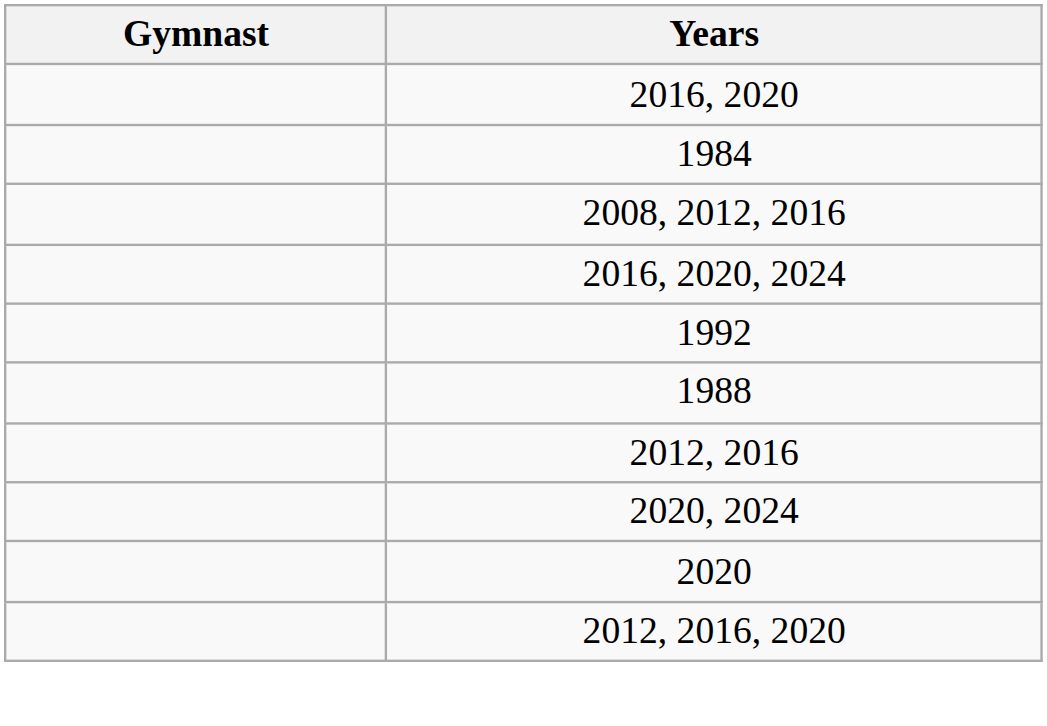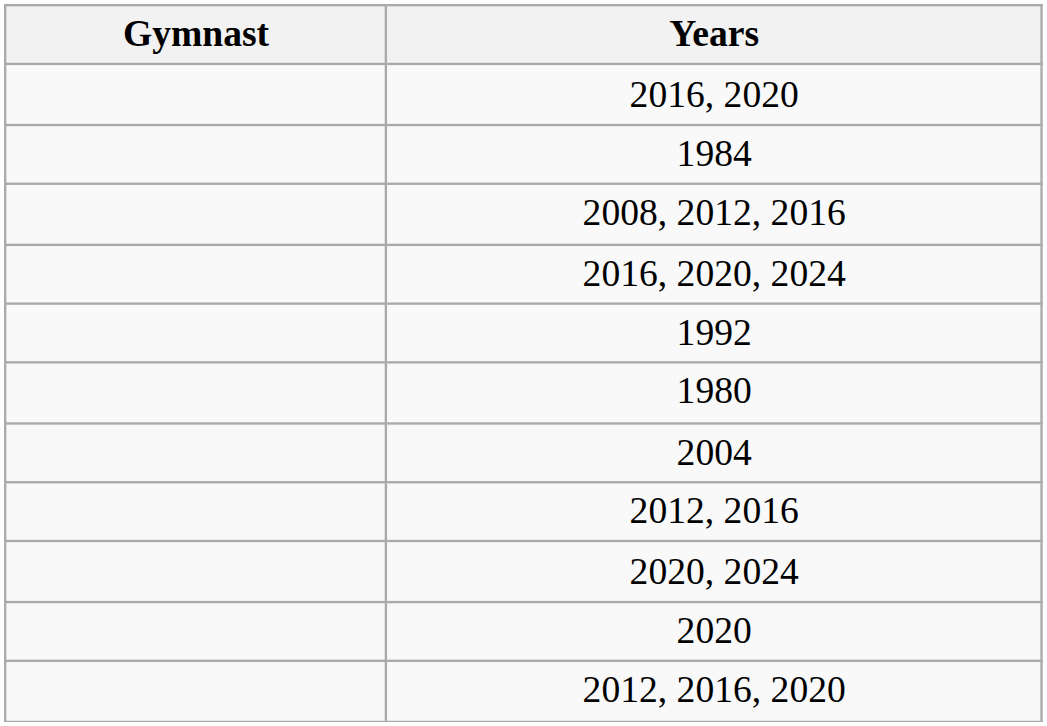 <table class="wikitable sortable" width=50% style="text-align:center;">
 <tr>
 <th>Gymnast</th>
 <th>Years</th>
 </tr>
 <tr>
 <td></td>
 <td>2016, 2020</td>
 </tr>
 <tr>
 <td></td>
 <td>1984</td>
 </tr>
 <tr>
 <td></td>
 <td>2008, 2012, 2016</td>
 </tr>
 <tr>
 <td></td>
 <td>2016, 2020, 2024</td>
 </tr>
 <tr>
 <td></td>
 <td>1992</td>
 </tr>
 <tr>
 <td></td>
-<td>1988</td>
+<td>1980</td>
+</tr>
+<tr>
+<td></td>
+<td>2004</td>
 </tr>
 <tr>
 <td></td>
 <td>2012, 2016</td>
 </tr>
 <tr>
 <td></td>
 <td>2020, 2024</td>
 </tr>
 <tr>
 <td></td>
 <td>2020</td>
 </tr>
 <tr>
 <td></td>
 <td>2012, 2016, 2020</td>
 </tr>
 </table>
